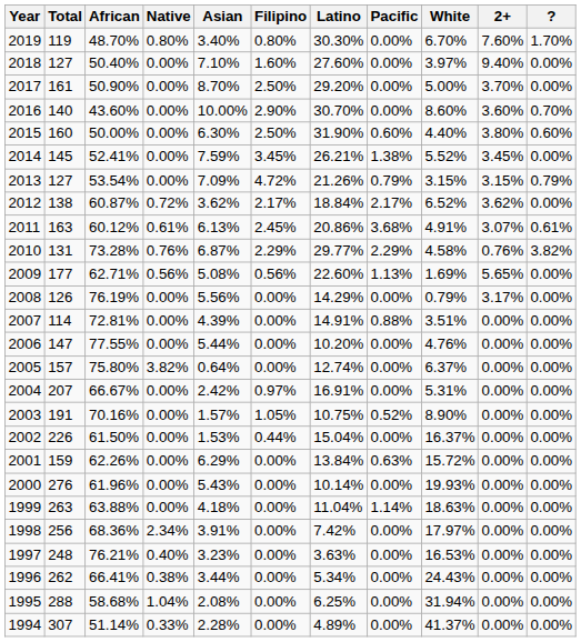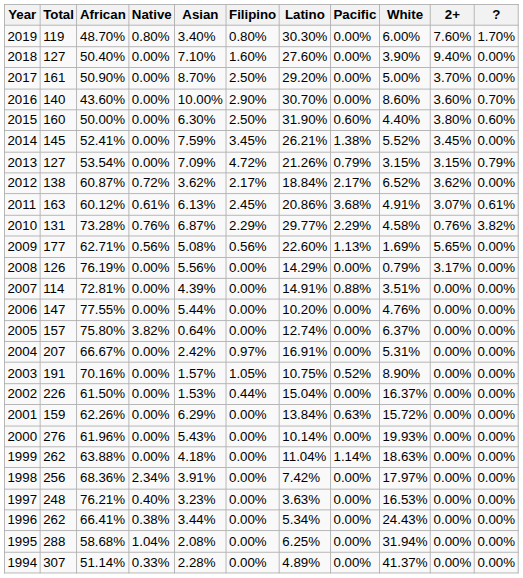 <table class="wikitable sortable mw-collapsible">
 <tr>
 <th>Year</th>
 <th>Total</th>
 <th>African</th>
 <th>Native</th>
 <th>Asian</th>
 <th>Filipino</th>
 <th>Latino</th>
 <th>Pacific</th>
 <th>White</th>
 <th>2+</th>
 <th>?</th>
 </tr>
 <tr>
 <td>2019</td>
 <td>119</td>
 <td>48.70%</td>
 <td>0.80%</td>
 <td>3.40%</td>
 <td>0.80%</td>
 <td>30.30%</td>
 <td>0.00%</td>
-<td>6.70%</td>
+<td>6.00%</td>
 <td>7.60%</td>
 <td>1.70%</td>
 </tr>
 <tr>
 <td>2018</td>
 <td>127</td>
 <td>50.40%</td>
 <td>0.00%</td>
 <td>7.10%</td>
 <td>1.60%</td>
 <td>27.60%</td>
 <td>0.00%</td>
-<td>3.97%</td>
+<td>3.90%</td>
 <td>9.40%</td>
 <td>0.00%</td>
 </tr>
 <tr>
 <td>2017</td>
 <td>161</td>
 <td>50.90%</td>
 <td>0.00%</td>
 <td>8.70%</td>
 <td>2.50%</td>
 <td>29.20%</td>
 <td>0.00%</td>
 <td>5.00%</td>
 <td>3.70%</td>
 <td>0.00%</td>
 </tr>
 <tr>
 <td>2016</td>
 <td>140</td>
 <td>43.60%</td>
 <td>0.00%</td>
 <td>10.00%</td>
 <td>2.90%</td>
 <td>30.70%</td>
 <td>0.00%</td>
 <td>8.60%</td>
 <td>3.60%</td>
 <td>0.70%</td>
 </tr>
 <tr>
 <td>2015</td>
 <td>160</td>
 <td>50.00%</td>
 <td>0.00%</td>
 <td>6.30%</td>
 <td>2.50%</td>
 <td>31.90%</td>
 <td>0.60%</td>
 <td>4.40%</td>
 <td>3.80%</td>
 <td>0.60%</td>
 </tr>
 <tr>
 <td>2014</td>
 <td>145</td>
 <td>52.41%</td>
 <td>0.00%</td>
 <td>7.59%</td>
 <td>3.45%</td>
 <td>26.21%</td>
 <td>1.38%</td>
 <td>5.52%</td>
 <td>3.45%</td>
 <td>0.00%</td>
 </tr>
 <tr>
 <td>2013</td>
 <td>127</td>
 <td>53.54%</td>
 <td>0.00%</td>
 <td>7.09%</td>
 <td>4.72%</td>
 <td>21.26%</td>
 <td>0.79%</td>
 <td>3.15%</td>
 <td>3.15%</td>
 <td>0.79%</td>
 </tr>
 <tr>
 <td>2012</td>
 <td>138</td>
 <td>60.87%</td>
 <td>0.72%</td>
 <td>3.62%</td>
 <td>2.17%</td>
 <td>18.84%</td>
 <td>2.17%</td>
 <td>6.52%</td>
 <td>3.62%</td>
 <td>0.00%</td>
 </tr>
 <tr>
 <td>2011</td>
 <td>163</td>
 <td>60.12%</td>
 <td>0.61%</td>
 <td>6.13%</td>
 <td>2.45%</td>
 <td>20.86%</td>
 <td>3.68%</td>
 <td>4.91%</td>
 <td>3.07%</td>
 <td>0.61%</td>
 </tr>
 <tr>
 <td>2010</td>
 <td>131</td>
 <td>73.28%</td>
 <td>0.76%</td>
 <td>6.87%</td>
 <td>2.29%</td>
 <td>29.77%</td>
 <td>2.29%</td>
 <td>4.58%</td>
 <td>0.76%</td>
 <td>3.82%</td>
 </tr>
 <tr>
 <td>2009</td>
 <td>177</td>
 <td>62.71%</td>
 <td>0.56%</td>
 <td>5.08%</td>
 <td>0.56%</td>
 <td>22.60%</td>
 <td>1.13%</td>
 <td>1.69%</td>
 <td>5.65%</td>
 <td>0.00%</td>
 </tr>
 <tr>
 <td>2008</td>
 <td>126</td>
 <td>76.19%</td>
 <td>0.00%</td>
 <td>5.56%</td>
 <td>0.00%</td>
 <td>14.29%</td>
 <td>0.00%</td>
 <td>0.79%</td>
 <td>3.17%</td>
 <td>0.00%</td>
 </tr>
 <tr>
 <td>2007</td>
 <td>114</td>
 <td>72.81%</td>
 <td>0.00%</td>
 <td>4.39%</td>
 <td>0.00%</td>
 <td>14.91%</td>
 <td>0.88%</td>
 <td>3.51%</td>
 <td>0.00%</td>
 <td>0.00%</td>
 </tr>
 <tr>
 <td>2006</td>
 <td>147</td>
 <td>77.55%</td>
 <td>0.00%</td>
 <td>5.44%</td>
 <td>0.00%</td>
 <td>10.20%</td>
 <td>0.00%</td>
 <td>4.76%</td>
 <td>0.00%</td>
 <td>0.00%</td>
 </tr>
 <tr>
 <td>2005</td>
 <td>157</td>
 <td>75.80%</td>
 <td>3.82%</td>
 <td>0.64%</td>
 <td>0.00%</td>
 <td>12.74%</td>
 <td>0.00%</td>
 <td>6.37%</td>
 <td>0.00%</td>
 <td>0.00%</td>
 </tr>
 <tr>
 <td>2004</td>
 <td>207</td>
 <td>66.67%</td>
 <td>0.00%</td>
 <td>2.42%</td>
 <td>0.97%</td>
 <td>16.91%</td>
 <td>0.00%</td>
 <td>5.31%</td>
 <td>0.00%</td>
 <td>0.00%</td>
 </tr>
 <tr>
 <td>2003</td>
 <td>191</td>
 <td>70.16%</td>
 <td>0.00%</td>
 <td>1.57%</td>
 <td>1.05%</td>
 <td>10.75%</td>
 <td>0.52%</td>
 <td>8.90%</td>
 <td>0.00%</td>
 <td>0.00%</td>
 </tr>
 <tr>
 <td>2002</td>
 <td>226</td>
 <td>61.50%</td>
 <td>0.00%</td>
 <td>1.53%</td>
 <td>0.44%</td>
 <td>15.04%</td>
 <td>0.00%</td>
 <td>16.37%</td>
 <td>0.00%</td>
 <td>0.00%</td>
 </tr>
 <tr>
 <td>2001</td>
 <td>159</td>
 <td>62.26%</td>
 <td>0.00%</td>
 <td>6.29%</td>
 <td>0.00%</td>
 <td>13.84%</td>
 <td>0.63%</td>
 <td>15.72%</td>
 <td>0.00%</td>
 <td>0.00%</td>
 </tr>
 <tr>
 <td>2000</td>
 <td>276</td>
 <td>61.96%</td>
 <td>0.00%</td>
 <td>5.43%</td>
 <td>0.00%</td>
 <td>10.14%</td>
 <td>0.00%</td>
 <td>19.93%</td>
 <td>0.00%</td>
 <td>0.00%</td>
 </tr>
 <tr>
 <td>1999</td>
-<td>263</td>
+<td>262</td>
 <td>63.88%</td>
 <td>0.00%</td>
 <td>4.18%</td>
 <td>0.00%</td>
 <td>11.04%</td>
 <td>1.14%</td>
 <td>18.63%</td>
 <td>0.00%</td>
 <td>0.00%</td>
 </tr>
 <tr>
 <td>1998</td>
 <td>256</td>
 <td>68.36%</td>
 <td>2.34%</td>
 <td>3.91%</td>
 <td>0.00%</td>
 <td>7.42%</td>
 <td>0.00%</td>
 <td>17.97%</td>
 <td>0.00%</td>
 <td>0.00%</td>
 </tr>
 <tr>
 <td>1997</td>
 <td>248</td>
 <td>76.21%</td>
 <td>0.40%</td>
 <td>3.23%</td>
 <td>0.00%</td>
 <td>3.63%</td>
 <td>0.00%</td>
 <td>16.53%</td>
 <td>0.00%</td>
 <td>0.00%</td>
 </tr>
 <tr>
 <td>1996</td>
 <td>262</td>
 <td>66.41%</td>
 <td>0.38%</td>
 <td>3.44%</td>
 <td>0.00%</td>
 <td>5.34%</td>
 <td>0.00%</td>
 <td>24.43%</td>
 <td>0.00%</td>
 <td>0.00%</td>
 </tr>
 <tr>
 <td>1995</td>
 <td>288</td>
 <td>58.68%</td>
 <td>1.04%</td>
 <td>2.08%</td>
 <td>0.00%</td>
 <td>6.25%</td>
 <td>0.00%</td>
 <td>31.94%</td>
 <td>0.00%</td>
 <td>0.00%</td>
 </tr>
 <tr>
 <td>1994</td>
 <td>307</td>
 <td>51.14%</td>
 <td>0.33%</td>
 <td>2.28%</td>
 <td>0.00%</td>
 <td>4.89%</td>
 <td>0.00%</td>
 <td>41.37%</td>
 <td>0.00%</td>
 <td>0.00%</td>
 </tr>
 </table>
